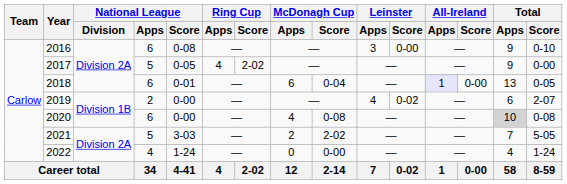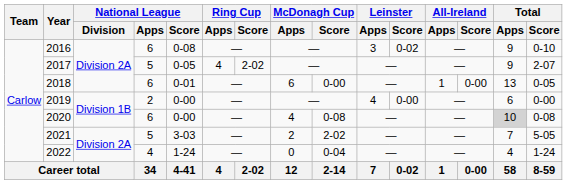 <table class="wikitable" style="text-align:center">
 <tr>
 <th rowspan="2">Team</th>
 <th rowspan="2">Year</th>
 <th colspan="3"><a href='#'>National League</a></th>
 <th colspan="2"><a href='#'>Ring Cup</a></th>
 <th colspan="2"><a href='#'>McDonagh Cup</a></th>
 <th colspan="2"><a href='#'>Leinster</a></th>
 <th colspan="2"><a href='#'>All-Ireland</a></th>
 <th colspan="2">Total</th>
 </tr>
 <tr>
 <th>Division</th>
 <th>Apps</th>
 <th>Score</th>
 <th>Apps</th>
 <th>Score</th>
 <th>Apps</th>
 <th>Score</th>
 <th>Apps</th>
 <th>Score</th>
 <th>Apps</th>
 <th>Score</th>
 <th>Apps</th>
 <th>Score</th>
 </tr>
 <tr>
 <td rowspan="7"><a href='#'>Carlow</a></td>
 <td>2016</td>
 <td rowspan="3"><a href='#'>Division 2A</a></td>
 <td>6</td>
 <td>0-08</td>
 <td colspan=2>—</td>
 <td colspan=2>—</td>
 <td>3</td>
-<td>0-00</td>
+<td>0-02</td>
 <td colspan=2>—</td>
 <td>9</td>
 <td>0-10</td>
 </tr>
 <tr>
 <td>2017</td>
 <td>5</td>
 <td>0-05</td>
 <td>4</td>
 <td>2-02</td>
 <td colspan=2>—</td>
 <td colspan=2>—</td>
 <td colspan=2>—</td>
 <td>9</td>
-<td>0-00</td>
+<td>2-07</td>
 </tr>
 <tr>
 <td>2018</td>
 <td>6</td>
 <td>0-01</td>
 <td colspan=2>—</td>
 <td>6</td>
-<td>0-04</td>
+<td>0-00</td>
 <td colspan=2>—</td>
-<td style="background: lavender;">1</td>
+<td>1</td>
 <td>0-00</td>
 <td>13</td>
 <td>0-05</td>
 </tr>
 <tr>
 <td>2019</td>
 <td rowspan="2"><a href='#'>Division 1B</a></td>
 <td>2</td>
 <td>0-00</td>
 <td colspan=2>—</td>
 <td colspan=2>—</td>
 <td>4</td>
-<td>0-02</td>
+<td>0-00</td>
 <td colspan=2>—</td>
 <td>6</td>
-<td>2-07</td>
+<td>0-00</td>
 </tr>
 <tr>
 <td>2020</td>
 <td>6</td>
 <td>0-00</td>
 <td colspan=2>—</td>
 <td>4</td>
 <td>0-08</td>
 <td colspan=2>—</td>
 <td colspan=2>—</td>
 <td style="background: lightgrey;">10</td>
 <td>0-08</td>
 </tr>
 <tr>
 <td>2021</td>
 <td rowspan="2"><a href='#'>Division 2A</a></td>
 <td>5</td>
 <td>3-03</td>
 <td colspan=2>—</td>
 <td>2</td>
 <td>2-02</td>
 <td colspan=2>—</td>
 <td colspan=2>—</td>
 <td>7</td>
 <td>5-05</td>
 </tr>
 <tr>
 <td>2022</td>
 <td>4</td>
 <td>1-24</td>
 <td colspan=2>—</td>
 <td>0</td>
-<td>0-00</td>
+<td>0-04</td>
 <td colspan=2>—</td>
 <td colspan=2>—</td>
 <td>4</td>
 <td>1-24</td>
 </tr>
 <tr>
 <th colspan="3">Career total</th>
 <th>34</th>
 <th>4-41</th>
 <th>4</th>
 <th>2-02</th>
 <th>12</th>
 <th>2-14</th>
 <th>7</th>
 <th>0-02</th>
 <th>1</th>
 <th>0-00</th>
 <th>58</th>
 <th>8-59</th>
 </tr>
 </table>
